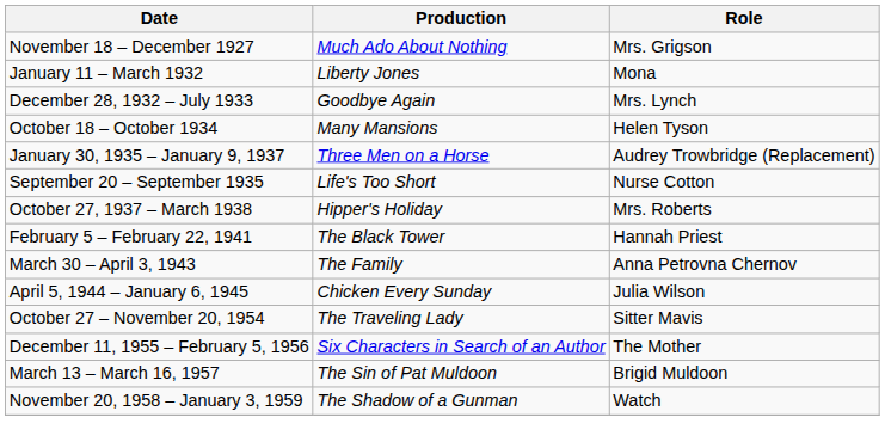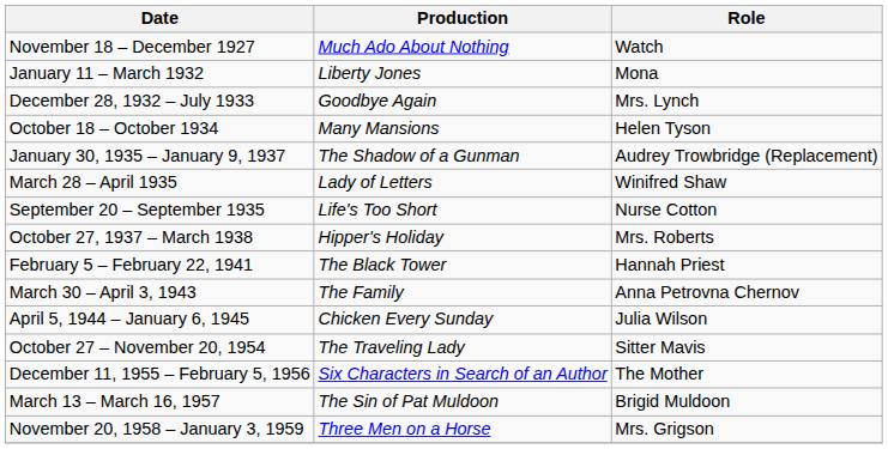 <table class="wikitable sortable">
 <tr>
 <th>Date</th>
 <th>Production</th>
 <th>Role</th>
 </tr>
 <tr>
 <td>November 18 – December 1927</td>
 <td><em><a href='#'>Much Ado About Nothing</a></em></td>
-<td>Mrs. Grigson</td>
+<td>Watch</td>
 </tr>
 <tr>
 <td>January 11 – March 1932</td>
 <td><em>Liberty Jones</em></td>
 <td>Mona</td>
 </tr>
 <tr>
 <td>December 28, 1932 – July 1933</td>
 <td><em>Goodbye Again</em></td>
 <td>Mrs. Lynch</td>
 </tr>
 <tr>
 <td>October 18 – October 1934</td>
 <td><em>Many Mansions</em></td>
 <td>Helen Tyson</td>
 </tr>
 <tr>
 <td>January 30, 1935 – January 9, 1937</td>
-<td><em><a href='#'>Three Men on a Horse</a></em></td>
+<td><em>The Shadow of a Gunman</em></td>
 <td>Audrey Trowbridge (Replacement)</td>
+</tr>
+<tr>
+<td>March 28 – April 1935</td>
+<td><em>Lady of Letters</em></td>
+<td>Winifred Shaw</td>
 </tr>
 <tr>
 <td>September 20 – September 1935</td>
 <td><em>Life's Too Short</em></td>
 <td>Nurse Cotton</td>
 </tr>
 <tr>
 <td>October 27, 1937 – March 1938</td>
 <td><em>Hipper's Holiday</em></td>
 <td>Mrs. Roberts</td>
 </tr>
 <tr>
 <td>February 5 – February 22, 1941</td>
 <td><em>The Black Tower</em></td>
 <td>Hannah Priest</td>
 </tr>
 <tr>
 <td>March 30 – April 3, 1943</td>
 <td><em>The Family</em></td>
 <td>Anna Petrovna Chernov</td>
 </tr>
 <tr>
 <td>April 5, 1944 – January 6, 1945</td>
 <td><em>Chicken Every Sunday</em></td>
 <td>Julia Wilson</td>
 </tr>
 <tr>
 <td>October 27 – November 20, 1954</td>
 <td><em>The Traveling Lady</em></td>
 <td>Sitter Mavis</td>
 </tr>
 <tr>
 <td>December 11, 1955 – February 5, 1956</td>
 <td><em><a href='#'>Six Characters in Search of an Author</a></em></td>
 <td>The Mother</td>
 </tr>
 <tr>
 <td>March 13 – March 16, 1957</td>
 <td><em>The Sin of Pat Muldoon</em></td>
 <td>Brigid Muldoon</td>
 </tr>
 <tr>
 <td>November 20, 1958 – January 3, 1959</td>
-<td><em>The Shadow of a Gunman</em></td>
-<td>Watch</td>
+<td><em><a href='#'>Three Men on a Horse</a></em></td>
+<td>Mrs. Grigson</td>
 </tr>
 <tr>
 </tr>
 </table>
